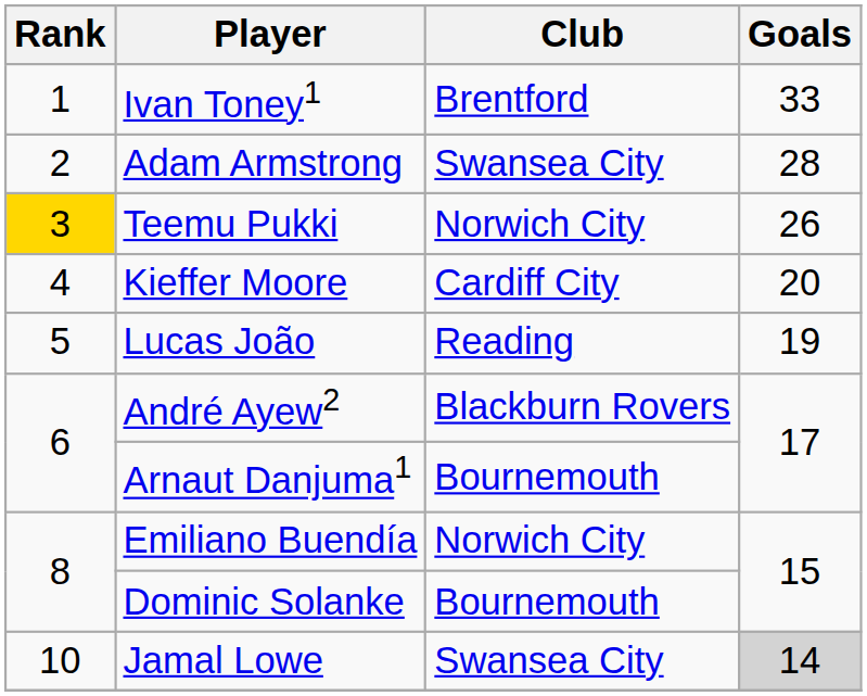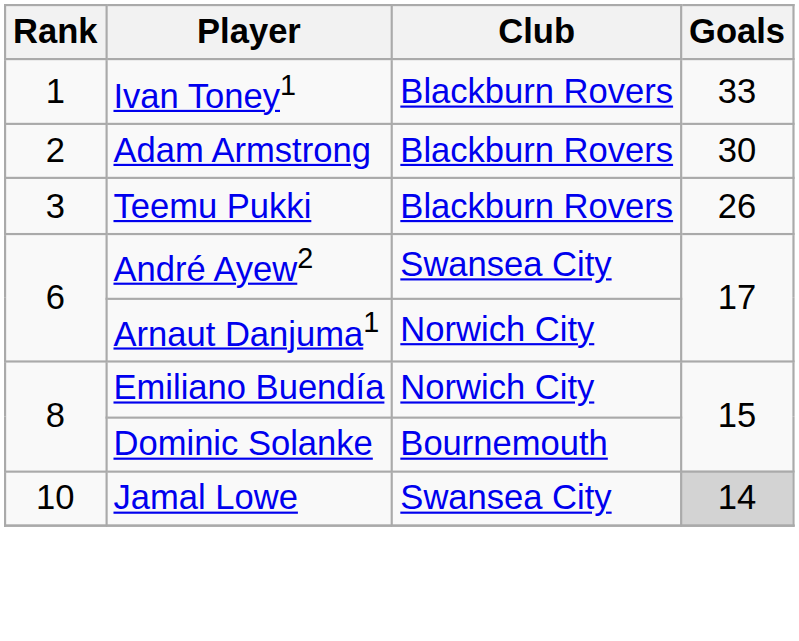 <table class="wikitable" style="text-align:center">
 <tr>
 <th>Rank</th>
 <th>Player</th>
 <th>Club</th>
 <th>Goals</th>
 </tr>
 <tr>
 <td rowspan="1">1</td>
 <td align="left"> <a href='#'>Ivan Toney</a><sup>1</sup></td>
-<td align="left"><a href='#'>Brentford</a></td>
+<td align="left"><a href='#'>Blackburn Rovers</a></td>
 <td>33</td>
 </tr>
 <tr>
 <td rowspan="1">2</td>
 <td align="left"> <a href='#'>Adam Armstrong</a></td>
-<td align="left"><a href='#'>Swansea City</a></td>
-<td rowspan="1">28</td>
+<td align="left"><a href='#'>Blackburn Rovers</a></td>
+<td rowspan="1">30</td>
 </tr>
 <tr>
-<td rowspan="1" style="background: gold;">3</td>
+<td rowspan="1">3</td>
 <td align="left"> <a href='#'>Teemu Pukki</a></td>
-<td align="left"><a href='#'>Norwich City</a></td>
+<td align="left"><a href='#'>Blackburn Rovers</a></td>
 <td>26</td>
-</tr>
-<tr>
-<td rowspan="1">4</td>
-<td align="left"> <a href='#'>Kieffer Moore</a></td>
-<td align="left"><a href='#'>Cardiff City</a></td>
-<td rowspan="1">20</td>
-</tr>
-<tr>
-<td rowspan="1">5</td>
-<td align="left"> <a href='#'>Lucas João</a></td>
-<td align="left"><a href='#'>Reading</a></td>
-<td rowspan="1">19</td>
 </tr>
 <tr>
 <td rowspan="2">6</td>
 <td align="left"> <a href='#'>André Ayew</a><sup>2</sup></td>
-<td align="left"><a href='#'>Blackburn Rovers</a></td>
+<td align="left"><a href='#'>Swansea City</a></td>
 <td rowspan="2">17</td>
 </tr>
 <tr>
 <td align="left"> <a href='#'>Arnaut Danjuma</a><sup>1</sup></td>
-<td align="left"><a href='#'>Bournemouth</a></td>
+<td align="left"><a href='#'>Norwich City</a></td>
 </tr>
 <tr>
 <td rowspan="2">8</td>
 <td align="left"> <a href='#'>Emiliano Buendía</a></td>
 <td align="left"><a href='#'>Norwich City</a></td>
 <td rowspan="2">15</td>
 </tr>
 <tr>
 <td align="left"> <a href='#'>Dominic Solanke</a></td>
 <td align="left"><a href='#'>Bournemouth</a></td>
 </tr>
 <tr>
 <td rowspan="1">10</td>
 <td align="left"> <a href='#'>Jamal Lowe</a></td>
 <td align="left"><a href='#'>Swansea City</a></td>
 <td rowspan="1" style="background: lightgrey;">14</td>
 </tr>
 <tr>
 </tr>
 </table>
